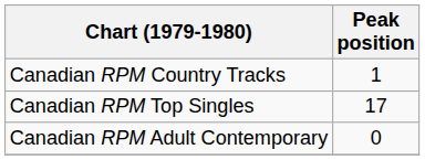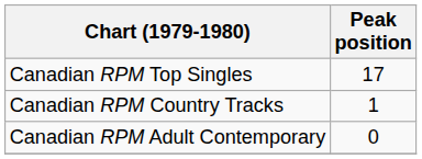 <table class="wikitable sortable">
 <tr>
 <th>Chart (1979-1980)</th>
 <th>Peak<br>position</th>
 </tr>
 <tr>
+<td>Canadian <em>RPM</em> Top Singles</td>
+<td style="text-align:center;">17</td>
+</tr>
+<tr>
 <td>Canadian <em>RPM</em> Country Tracks</td>
 <td style="text-align:center;">1</td>
-</tr>
-<tr>
-<td>Canadian <em>RPM</em> Top Singles</td>
-<td style="text-align:center;">17</td>
 </tr>
 <tr>
 <td>Canadian <em>RPM</em> Adult Contemporary</td>
 <td style="text-align:center;">0</td>
 </tr>
 <tr>
 </tr>
 <tr>
 </tr>
 <tr>
 </tr>
 </table>
